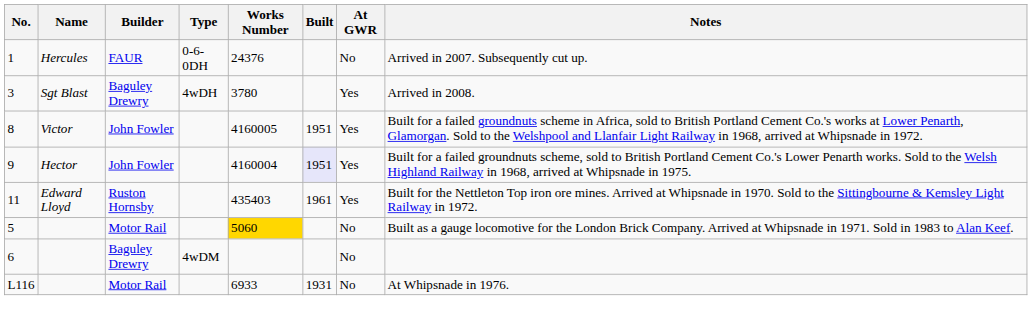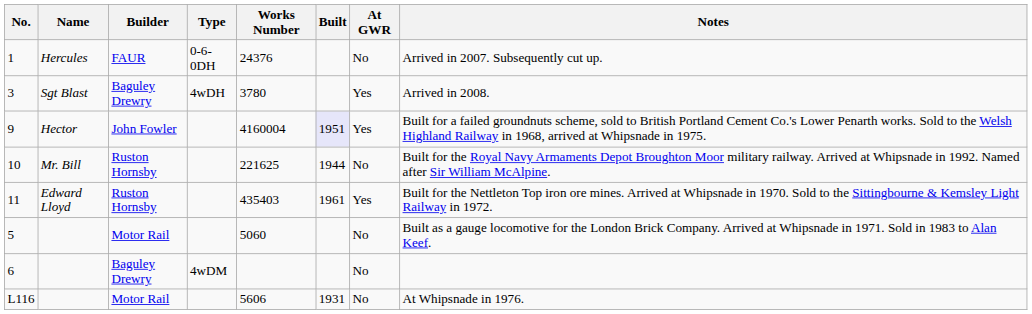 <table class="wikitable">
 <tr>
 <th>No.</th>
 <th>Name</th>
 <th>Builder</th>
 <th>Type</th>
 <th>Works Number</th>
 <th>Built</th>
 <th>At GWR</th>
 <th>Notes</th>
 </tr>
 <tr>
 <td>1</td>
 <td><em>Hercules</em></td>
 <td><a href='#'>FAUR</a></td>
 <td>0-6-0DH</td>
 <td>24376</td>
 <td></td>
 <td>No</td>
 <td>Arrived in 2007. Subsequently cut up.</td>
 </tr>
 <tr>
 <td>3</td>
 <td><em>Sgt Blast</em></td>
 <td><a href='#'>Baguley Drewry</a></td>
 <td>4wDH</td>
 <td>3780</td>
 <td></td>
 <td>Yes</td>
 <td>Arrived in 2008.</td>
 </tr>
 <tr>
-<td>8</td>
-<td><em>Victor</em></td>
-<td><a href='#'>John Fowler</a></td>
-<td></td>
-<td>4160005</td>
-<td>1951</td>
-<td>Yes</td>
-<td>Built for a failed <a href='#'>groundnuts</a> scheme in Africa, sold to British Portland Cement Co.'s works at <a href='#'>Lower Penarth</a>, <a href='#'>Glamorgan</a>. Sold to the <a href='#'>Welshpool and Llanfair Light Railway</a> in 1968, arrived at Whipsnade in 1972.</td>
-</tr>
-<tr>
 <td>9</td>
 <td><em>Hector</em></td>
 <td><a href='#'>John Fowler</a></td>
 <td></td>
 <td>4160004</td>
 <td style="background: lavender;">1951</td>
 <td>Yes</td>
 <td>Built for a failed groundnuts scheme, sold to British Portland Cement Co.'s Lower Penarth works. Sold to the <a href='#'>Welsh Highland Railway</a> in 1968, arrived at Whipsnade in 1975.</td>
+</tr>
+<tr>
+<td>10</td>
+<td><em>Mr. Bill</em></td>
+<td><a href='#'>Ruston Hornsby</a></td>
+<td></td>
+<td>221625</td>
+<td>1944</td>
+<td>No</td>
+<td>Built for the <a href='#'>Royal Navy Armaments Depot Broughton Moor</a> military railway. Arrived at Whipsnade in 1992. Named after <a href='#'>Sir William McAlpine</a>.</td>
 </tr>
 <tr>
 <td>11</td>
 <td><em>Edward Lloyd</em></td>
 <td><a href='#'>Ruston Hornsby</a></td>
 <td></td>
 <td>435403</td>
 <td>1961</td>
 <td>Yes</td>
 <td>Built for the Nettleton Top iron ore mines. Arrived at Whipsnade in 1970. Sold to the <a href='#'>Sittingbourne & Kemsley Light Railway</a> in 1972.</td>
 </tr>
 <tr>
 <td>5</td>
 <td></td>
 <td><a href='#'>Motor Rail</a></td>
 <td></td>
-<td style="background: gold;">5060</td>
+<td>5060</td>
 <td></td>
 <td>No</td>
 <td>Built as a  gauge locomotive for the London Brick Company. Arrived at Whipsnade in 1971. Sold in 1983 to <a href='#'>Alan Keef</a>.</td>
 </tr>
 <tr>
 <td>6</td>
 <td></td>
 <td><a href='#'>Baguley Drewry</a></td>
 <td>4wDM</td>
 <td></td>
 <td></td>
 <td>No</td>
 <td></td>
 </tr>
 <tr>
 <td>L116</td>
 <td></td>
 <td><a href='#'>Motor Rail</a></td>
 <td></td>
-<td>6933</td>
+<td>5606</td>
 <td>1931</td>
 <td>No</td>
 <td>At Whipsnade in 1976.</td>
 </tr>
 </table>
